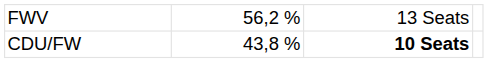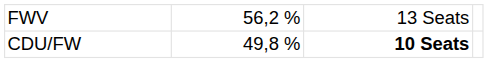 <table cellpadding="2" style="width:33%; background:#E3E3E3; border-spacing:1px; white-space:nowrap;">
 <tr align="right" style="background:#FFFFFF"   |>
 <td align="left">FWV</td>
 <td>56,2 %</td>
 <td>13 Seats</td>
 <td></td>
 </tr>
 <tr align="right" style="background:#FFFFFF"   |>
 <td align="left">CDU/FW</td>
-<td>43,8 %</td>
+<td>49,8 %</td>
 <td><strong>10 Seats</strong></td>
 <td></td>
 </tr>
 </table>
